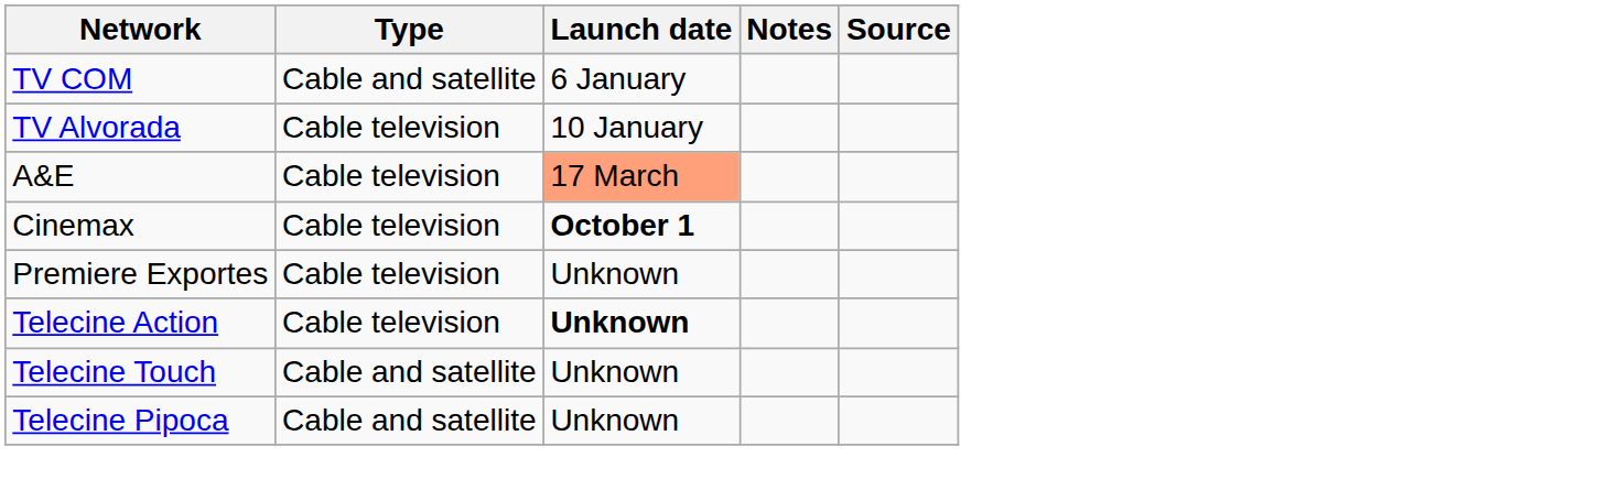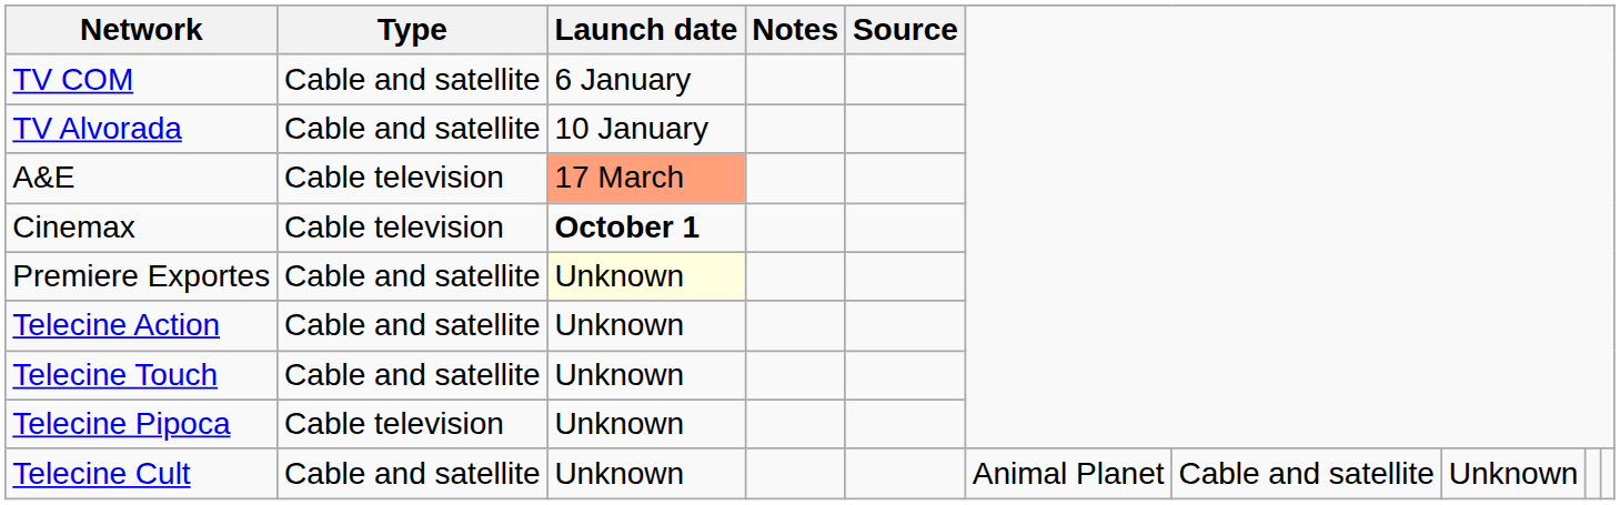 <table class="wikitable sortable">
 <tr>
 <th>Network</th>
 <th>Type</th>
 <th>Launch date</th>
 <th>Notes</th>
 <th>Source</th>
 </tr>
 <tr>
 <td><a href='#'>TV COM</a></td>
 <td>Cable and satellite</td>
 <td>6 January</td>
 <td></td>
 <td></td>
 </tr>
 <tr>
 <td><a href='#'>TV Alvorada</a></td>
-<td>Cable television</td>
+<td>Cable and satellite</td>
 <td>10 January</td>
 <td></td>
 <td></td>
 </tr>
 <tr>
 <td>A&E</td>
 <td>Cable television</td>
 <td style="background: lightsalmon;">17 March</td>
 <td></td>
 <td></td>
 </tr>
 <tr>
 <td>Cinemax</td>
 <td>Cable television</td>
 <td><strong>October 1</strong></td>
 <td></td>
 <td></td>
 </tr>
 <tr>
 <td>Premiere Exportes</td>
-<td>Cable television</td>
-<td>Unknown</td>
+<td>Cable and satellite</td>
+<td style="background: lightyellow;">Unknown</td>
 <td></td>
 <td></td>
 </tr>
 <tr>
 <td><a href='#'>Telecine Action</a></td>
-<td>Cable television</td>
-<td><strong>Unknown</strong></td>
+<td>Cable and satellite</td>
+<td>Unknown</td>
 <td></td>
 <td></td>
 </tr>
 <tr>
 <td><a href='#'>Telecine Touch</a></td>
 <td>Cable and satellite</td>
 <td>Unknown</td>
 <td></td>
 <td></td>
 </tr>
 <tr>
 <td><a href='#'>Telecine Pipoca</a></td>
+<td>Cable television</td>
+<td>Unknown</td>
+<td></td>
+<td></td>
+</tr>
+<tr>
+<td><a href='#'>Telecine Cult</a></td>
+<td>Cable and satellite</td>
+<td>Unknown</td>
+<td></td>
+<td></td>
+<td>Animal Planet</td>
 <td>Cable and satellite</td>
 <td>Unknown</td>
 <td></td>
 <td></td>
 </tr>
 </table>
